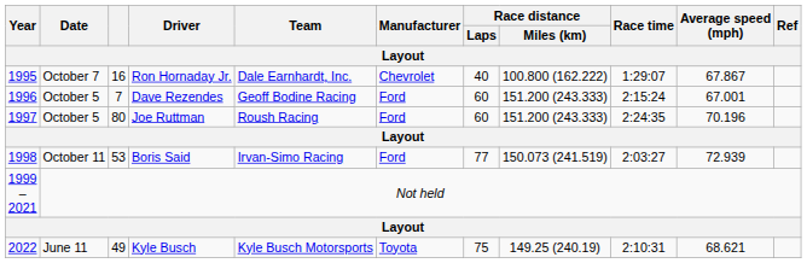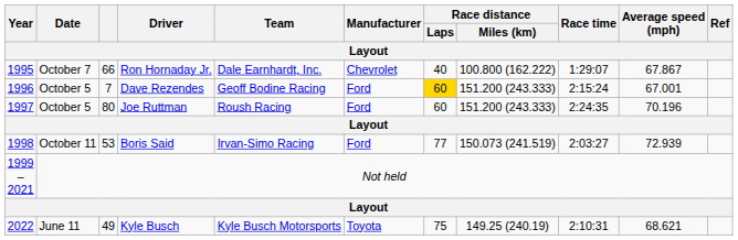 <table class="wikitable" style="font-size: 95%;">
 <tr>
 <th rowspan=2>Year</th>
 <th rowspan=2>Date</th>
 <th rowspan=2></th>
 <th rowspan=2>Driver</th>
 <th rowspan=2>Team</th>
 <th rowspan=2>Manufacturer</th>
 <th colspan=2>Race distance</th>
 <th rowspan=2>Race time</th>
 <th rowspan=2>Average speed<br>(mph)</th>
 <th rowspan=2>Ref</th>
 </tr>
 <tr>
 <th>Laps</th>
 <th>Miles (km)</th>
 </tr>
 <tr>
 <th colspan=13> Layout</th>
 </tr>
 <tr>
 <td><a href='#'>1995</a></td>
 <td>October 7</td>
-<td align=center>16</td>
+<td align=center>66</td>
 <td><a href='#'>Ron Hornaday Jr.</a></td>
 <td><a href='#'>Dale Earnhardt, Inc.</a></td>
 <td><a href='#'>Chevrolet</a></td>
 <td align=center>40</td>
 <td align=center>100.800 (162.222)</td>
 <td align=center>1:29:07</td>
 <td align=center>67.867</td>
 <td align=center></td>
 </tr>
 <tr>
 <td><a href='#'>1996</a></td>
 <td>October 5</td>
 <td align=center>7</td>
 <td><a href='#'>Dave Rezendes</a></td>
 <td><a href='#'>Geoff Bodine Racing</a></td>
 <td><a href='#'>Ford</a></td>
-<td align=center>60</td>
+<td align=center style="background: gold;">60</td>
 <td align=center>151.200 (243.333)</td>
 <td align=center>2:15:24</td>
 <td align=center>67.001</td>
 <td align=center></td>
 </tr>
 <tr>
 <td><a href='#'>1997</a></td>
 <td>October 5</td>
 <td align=center>80</td>
 <td><a href='#'>Joe Ruttman</a></td>
 <td><a href='#'>Roush Racing</a></td>
 <td><a href='#'>Ford</a></td>
 <td align=center>60</td>
 <td align=center>151.200 (243.333)</td>
 <td align=center>2:24:35</td>
 <td align=center>70.196</td>
 <td align=center></td>
 </tr>
 <tr>
 <th colspan=13> Layout</th>
 </tr>
 <tr>
 <td><a href='#'>1998</a></td>
 <td>October 11</td>
 <td align=center>53</td>
 <td><a href='#'>Boris Said</a></td>
 <td><a href='#'>Irvan-Simo Racing</a></td>
 <td><a href='#'>Ford</a></td>
 <td align=center>77</td>
 <td align=center>150.073 (241.519)</td>
 <td align=center>2:03:27</td>
 <td align=center>72.939</td>
 <td align=center></td>
 </tr>
 <tr>
 <td align=center><a href='#'>1999</a><br>–<br><a href='#'>2021</a></td>
 <td colspan=10 align=center><em>Not held</em></td>
 </tr>
 <tr>
 <th colspan=13> Layout</th>
 </tr>
 <tr>
 <td><a href='#'>2022</a></td>
 <td>June 11</td>
 <td align=center>49</td>
 <td><a href='#'>Kyle Busch</a></td>
 <td><a href='#'>Kyle Busch Motorsports</a></td>
 <td><a href='#'>Toyota</a></td>
 <td align=center>75</td>
 <td align=center>149.25 (240.19)</td>
 <td align=center>2:10:31</td>
 <td align=center>68.621</td>
 <td align=center></td>
 </tr>
 </table>
